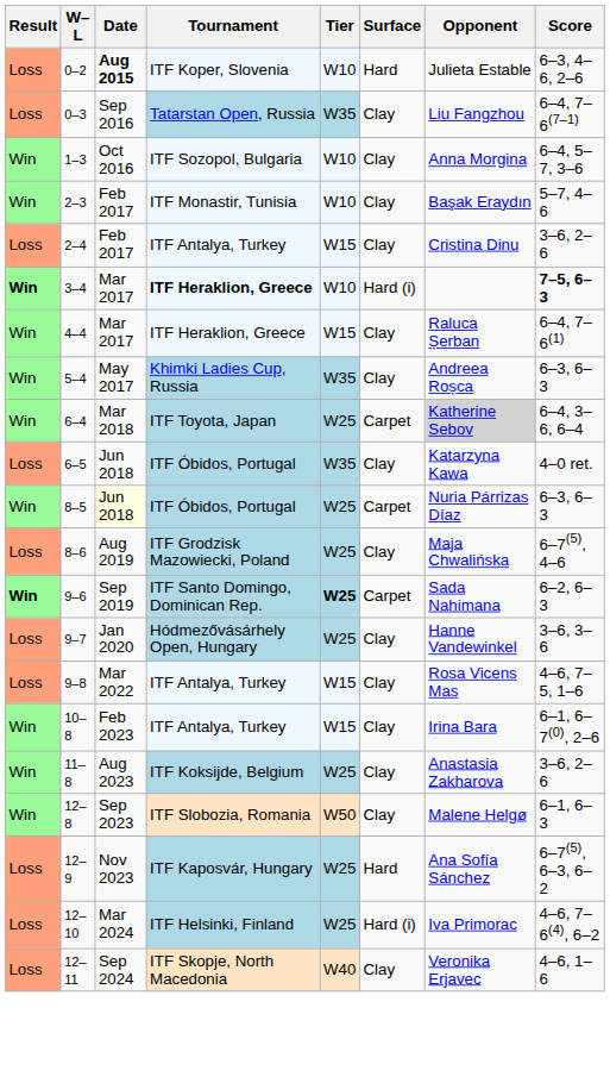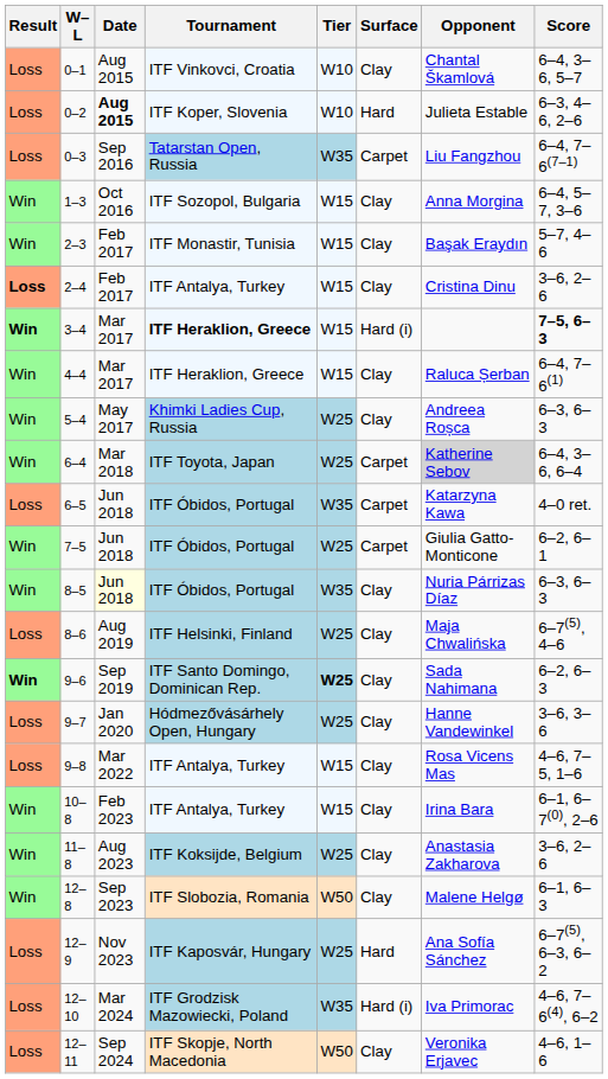 <table class="sortable wikitable">
 <tr>
 <th>Result</th>
 <th class="unsortable">W–L</th>
 <th>Date</th>
 <th>Tournament</th>
 <th>Tier</th>
 <th>Surface</th>
 <th>Opponent</th>
 <th class="unsortable">Score</th>
+</tr>
+<tr>
+<td style="background:#ffa07a;">Loss</td>
+<td><small>0–1</small></td>
+<td>Aug 2015</td>
+<td style="background:#f0f8ff;">ITF Vinkovci, Croatia</td>
+<td style="background:#f0f8ff;">W10</td>
+<td>Clay</td>
+<td> <a href='#'>Chantal Škamlová</a></td>
+<td>6–4, 3–6, 5–7</td>
 </tr>
 <tr>
 <td style="background:#ffa07a;">Loss</td>
 <td><small>0–2</small></td>
 <td><strong>Aug 2015</strong></td>
 <td style="background:#f0f8ff;">ITF Koper, Slovenia</td>
 <td style="background:#f0f8ff;">W10</td>
 <td>Hard</td>
 <td> Julieta Estable</td>
 <td>6–3, 4–6, 2–6</td>
 </tr>
 <tr>
 <td style="background:#ffa07a;">Loss</td>
 <td><small>0–3</small></td>
 <td>Sep 2016</td>
 <td style="background:lightblue;"><a href='#'>Tatarstan Open</a>, Russia</td>
 <td style="background:lightblue;">W35</td>
-<td>Clay</td>
+<td>Carpet</td>
 <td> <a href='#'>Liu Fangzhou</a></td>
 <td>6–4, 7–6<sup>(7–1)</sup></td>
 </tr>
 <tr>
 <td bgcolor="98FB98">Win</td>
 <td><small>1–3</small></td>
 <td>Oct 2016</td>
 <td style="background:#f0f8ff;">ITF Sozopol, Bulgaria</td>
-<td style="background:#f0f8ff;">W10</td>
+<td style="background:#f0f8ff;">W15</td>
 <td>Clay</td>
 <td> <a href='#'>Anna Morgina</a></td>
 <td>6–4, 5–7, 3–6</td>
 </tr>
 <tr>
 <td bgcolor="98FB98">Win</td>
 <td><small>2–3</small></td>
 <td>Feb 2017</td>
 <td style="background:#f0f8ff;">ITF Monastir, Tunisia</td>
-<td style="background:#f0f8ff;">W10</td>
+<td style="background:#f0f8ff;">W15</td>
 <td>Clay</td>
 <td> <a href='#'>Başak Eraydın</a></td>
 <td>5–7, 4–6</td>
 </tr>
 <tr>
-<td style="background:#ffa07a;">Loss</td>
+<td style="background:#ffa07a;"><strong>Loss</strong></td>
 <td><small>2–4</small></td>
 <td>Feb 2017</td>
 <td style="background:#f0f8ff;">ITF Antalya, Turkey</td>
 <td style="background:#f0f8ff;">W15</td>
 <td>Clay</td>
 <td> <a href='#'>Cristina Dinu</a></td>
 <td>3–6, 2–6</td>
 </tr>
 <tr>
 <td bgcolor="98FB98"><strong>Win</strong></td>
 <td><small>3–4</small></td>
 <td>Mar 2017</td>
 <td style="background:#f0f8ff;"><strong>ITF Heraklion, Greece</strong></td>
-<td style="background:#f0f8ff;">W10</td>
+<td style="background:#f0f8ff;">W15</td>
 <td>Hard (i)</td>
 <td></td>
 <td><strong>7–5, 6–3</strong></td>
 </tr>
 <tr>
 <td bgcolor="98FB98">Win</td>
 <td><small>4–4</small></td>
 <td>Mar 2017</td>
 <td style="background:#f0f8ff;">ITF Heraklion, Greece</td>
 <td style="background:#f0f8ff;">W15</td>
 <td>Clay</td>
 <td> <a href='#'>Raluca Șerban</a></td>
 <td>6–4, 7–6<sup>(1)</sup></td>
 </tr>
 <tr>
 <td bgcolor="98FB98">Win</td>
 <td><small>5–4</small></td>
 <td>May 2017</td>
 <td style="background:lightblue;"><a href='#'>Khimki Ladies Cup</a>, Russia</td>
-<td style="background:lightblue;">W35</td>
+<td style="background:lightblue;">W25</td>
 <td>Clay</td>
 <td> <a href='#'>Andreea Roșca</a></td>
 <td>6–3, 6–3</td>
 </tr>
 <tr>
 <td bgcolor="98FB98">Win</td>
 <td><small>6–4</small></td>
 <td>Mar 2018</td>
 <td style="background:lightblue;">ITF Toyota, Japan</td>
 <td style="background:lightblue;">W25</td>
 <td>Carpet</td>
 <td style="background: lightgrey;"> <a href='#'>Katherine Sebov</a></td>
 <td>6–4, 3–6, 6–4</td>
 </tr>
 <tr>
 <td style="background:#ffa07a;">Loss</td>
 <td><small>6–5</small></td>
 <td>Jun 2018</td>
 <td style="background:lightblue;">ITF Óbidos, Portugal</td>
 <td style="background:lightblue;">W35</td>
-<td>Clay</td>
+<td>Carpet</td>
 <td> <a href='#'>Katarzyna Kawa</a></td>
 <td>4–0 ret.</td>
+</tr>
+<tr>
+<td bgcolor="98FB98">Win</td>
+<td><small>7–5</small></td>
+<td>Jun 2018</td>
+<td style="background:lightblue;">ITF Óbidos, Portugal</td>
+<td style="background:lightblue;">W25</td>
+<td>Carpet</td>
+<td> Giulia Gatto-Monticone</td>
+<td>6–2, 6–1</td>
 </tr>
 <tr>
 <td bgcolor="98FB98">Win</td>
 <td><small>8–5</small></td>
 <td style="background: lightyellow;">Jun 2018</td>
 <td style="background:lightblue;">ITF Óbidos, Portugal</td>
-<td style="background:lightblue;">W25</td>
-<td>Carpet</td>
+<td style="background:lightblue;">W35</td>
+<td>Clay</td>
 <td> <a href='#'>Nuria Párrizas Díaz</a></td>
 <td>6–3, 6–3</td>
 </tr>
 <tr>
 <td style="background:#ffa07a;">Loss</td>
 <td><small>8–6</small></td>
 <td>Aug 2019</td>
-<td style="background:lightblue;">ITF Grodzisk Mazowiecki, Poland</td>
+<td style="background:lightblue;">ITF Helsinki, Finland</td>
 <td style="background:lightblue;">W25</td>
 <td>Clay</td>
 <td> <a href='#'>Maja Chwalińska</a></td>
 <td>6–7<sup>(5)</sup>, 4–6</td>
 </tr>
 <tr>
 <td bgcolor="98FB98"><strong>Win</strong></td>
 <td><small>9–6</small></td>
 <td>Sep 2019</td>
 <td style="background:lightblue;">ITF Santo Domingo, Dominican Rep.</td>
 <td style="background:lightblue;"><strong>W25</strong></td>
-<td>Carpet</td>
+<td>Clay</td>
 <td> <a href='#'>Sada Nahimana</a></td>
 <td>6–2, 6–3</td>
 </tr>
 <tr>
 <td style="background:#ffa07a;">Loss</td>
 <td><small>9–7</small></td>
 <td>Jan 2020</td>
 <td style="background:lightblue;">Hódmezővásárhely Open, Hungary</td>
 <td style="background:lightblue;">W25</td>
 <td>Clay</td>
 <td> <a href='#'>Hanne Vandewinkel</a></td>
 <td>3–6, 3–6</td>
 </tr>
 <tr>
 <td style="background:#ffa07a;">Loss</td>
 <td><small>9–8</small></td>
 <td>Mar 2022</td>
 <td style="background:#f0f8ff;">ITF Antalya, Turkey</td>
 <td style="background:#f0f8ff;">W15</td>
 <td>Clay</td>
 <td> <a href='#'>Rosa Vicens Mas</a></td>
 <td>4–6, 7–5, 1–6</td>
 </tr>
 <tr>
 <td bgcolor="98FB98">Win</td>
 <td><small>10–8</small></td>
 <td>Feb 2023</td>
 <td style="background:#f0f8ff;">ITF Antalya, Turkey</td>
 <td style="background:#f0f8ff;">W15</td>
 <td>Clay</td>
 <td> <a href='#'>Irina Bara</a></td>
 <td>6–1, 6–7<sup>(0)</sup>, 2–6</td>
 </tr>
 <tr>
 <td bgcolor="98FB98">Win</td>
 <td><small>11–8</small></td>
 <td>Aug 2023</td>
 <td style="background:lightblue;">ITF Koksijde, Belgium</td>
 <td style="background:lightblue;">W25</td>
 <td>Clay</td>
 <td> <a href='#'>Anastasia Zakharova</a></td>
 <td>3–6, 2–6</td>
 </tr>
 <tr>
 <td bgcolor="98FB98">Win</td>
 <td><small>12–8</small></td>
 <td>Sep 2023</td>
 <td style="background:#ffe4c4;">ITF Slobozia, Romania</td>
 <td style="background:#ffe4c4;">W50</td>
 <td>Clay</td>
 <td> <a href='#'>Malene Helgø</a></td>
 <td>6–1, 6–3</td>
 </tr>
 <tr>
 <td style="background:#ffa07a;">Loss</td>
 <td><small>12–9</small></td>
 <td>Nov 2023</td>
 <td style="background:lightblue;">ITF Kaposvár, Hungary</td>
 <td style="background:lightblue;">W25</td>
 <td>Hard</td>
 <td> <a href='#'>Ana Sofía Sánchez</a></td>
 <td>6–7<sup>(5)</sup>, 6–3, 6–2</td>
 </tr>
 <tr>
 <td style="background:#ffa07a;">Loss</td>
 <td><small>12–10</small></td>
 <td>Mar 2024</td>
-<td style="background:lightblue;">ITF Helsinki, Finland</td>
-<td style="background:lightblue;">W25</td>
+<td style="background:lightblue;">ITF Grodzisk Mazowiecki, Poland</td>
+<td style="background:lightblue;">W35</td>
 <td>Hard (i)</td>
 <td> <a href='#'>Iva Primorac</a></td>
 <td>4–6, 7–6<sup>(4)</sup>, 6–2</td>
 </tr>
 <tr>
 <td style="background:#ffa07a;">Loss</td>
 <td><small>12–11</small></td>
 <td>Sep 2024</td>
 <td style="background:#ffe4c4;">ITF Skopje, North Macedonia</td>
-<td style="background:#ffe4c4;">W40</td>
+<td style="background:#ffe4c4;">W50</td>
 <td>Clay</td>
 <td> <a href='#'>Veronika Erjavec</a></td>
 <td>4–6, 1–6</td>
 </tr>
 </table>
